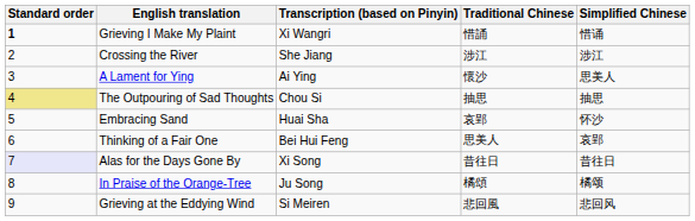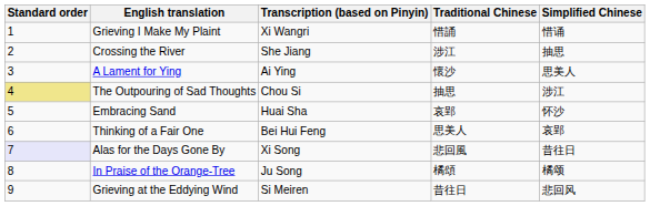 <table class="wikitable">
 <tr>
 <th>Standard order</th>
 <th>English translation</th>
 <th>Transcription (based on Pinyin)</th>
 <th>Traditional Chinese</th>
 <th>Simplified Chinese</th>
 </tr>
 <tr>
-<td><strong>1</strong></td>
+<td>1</td>
 <td>Grieving I Make My Plaint</td>
 <td>Xi Wangri</td>
 <td>惜誦</td>
 <td>惜诵</td>
 </tr>
 <tr>
 <td>2</td>
 <td>Crossing the River</td>
 <td>She Jiang</td>
 <td>涉江</td>
-<td>涉江</td>
+<td>抽思</td>
 </tr>
 <tr>
 <td>3</td>
 <td><a href='#'>A Lament for Ying</a></td>
 <td>Ai Ying</td>
 <td>懷沙</td>
 <td>思美人</td>
 </tr>
 <tr>
 <td style="background: khaki;">4</td>
 <td>The Outpouring of Sad Thoughts</td>
 <td>Chou Si</td>
 <td>抽思</td>
-<td>抽思</td>
+<td>涉江</td>
 </tr>
 <tr>
 <td>5</td>
 <td>Embracing Sand</td>
 <td>Huai Sha</td>
 <td>哀郢</td>
 <td>怀沙</td>
 </tr>
 <tr>
 <td>6</td>
 <td>Thinking of a Fair One</td>
 <td>Bei Hui Feng</td>
 <td>思美人</td>
 <td>哀郢</td>
 </tr>
 <tr>
 <td style="background: lavender;">7</td>
 <td>Alas for the Days Gone By</td>
 <td>Xi Song</td>
-<td>昔往日</td>
+<td>悲回風</td>
 <td>昔往日</td>
 </tr>
 <tr>
 <td>8</td>
 <td><a href='#'>In Praise of the Orange-Tree</a></td>
 <td>Ju Song</td>
 <td>橘頌</td>
 <td>橘颂</td>
 </tr>
 <tr>
 <td>9</td>
 <td>Grieving at the Eddying Wind</td>
 <td>Si Meiren</td>
-<td>悲回風</td>
+<td>昔往日</td>
 <td>悲回风</td>
 </tr>
 </table>
